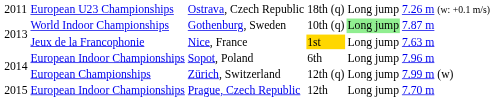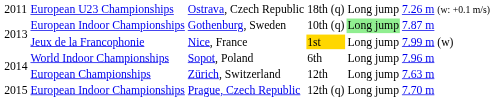 <table>
 <tr>
 <td>2011</td>
 <td><a href='#'>European U23 Championships</a></td>
 <td><a href='#'>Ostrava</a>, Czech Republic</td>
 <td>18th (q)</td>
 <td>Long jump</td>
 <td><a href='#'>7.26 m</a> <small>(w: +0.1 m/s)</small></td>
 </tr>
 <tr>
 <td rowspan=2>2013</td>
-<td><a href='#'>World Indoor Championships</a></td>
+<td><a href='#'>European Indoor Championships</a></td>
 <td><a href='#'>Gothenburg</a>, Sweden</td>
 <td>10th (q)</td>
 <td style="background: lightgreen;">Long jump</td>
 <td><a href='#'>7.87 m</a></td>
 </tr>
 <tr>
 <td><a href='#'>Jeux de la Francophonie</a></td>
 <td><a href='#'>Nice</a>, France</td>
 <td bgcolor=gold>1st</td>
 <td>Long jump</td>
-<td><a href='#'>7.63 m</a></td>
+<td><a href='#'>7.99 m</a> (w)</td>
 </tr>
 <tr>
 <td rowspan=2>2014</td>
-<td><a href='#'>European Indoor Championships</a></td>
+<td><a href='#'>World Indoor Championships</a></td>
 <td><a href='#'>Sopot</a>, Poland</td>
 <td>6th</td>
 <td>Long jump</td>
 <td><a href='#'>7.96 m</a></td>
 </tr>
 <tr>
 <td><a href='#'>European Championships</a></td>
 <td><a href='#'>Zürich</a>, Switzerland</td>
-<td>12th (q)</td>
+<td>12th</td>
 <td>Long jump</td>
-<td><a href='#'>7.99 m</a> (w)</td>
+<td><a href='#'>7.63 m</a></td>
 </tr>
 <tr>
 <td>2015</td>
 <td><a href='#'>European Indoor Championships</a></td>
 <td><a href='#'>Prague, Czech Republic</a></td>
-<td>12th</td>
+<td>12th (q)</td>
 <td>Long jump</td>
 <td><a href='#'>7.70 m</a></td>
 </tr>
 </table>
